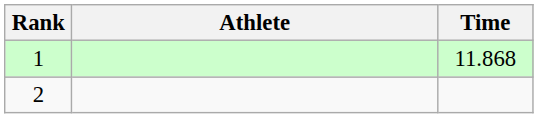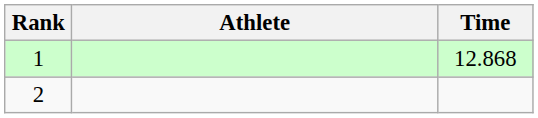 <table class=wikitable style="text-align:center">
 <tr>
 <th width=40>Rank</th>
 <th width=250>Athlete</th>
 <th width=60>Time</th>
 </tr>
 <tr bgcolor="ccffcc">
 <td>1</td>
 <td align=left></td>
-<td>11.868</td>
+<td>12.868</td>
 </tr>
 <tr>
 <td>2</td>
 <td align=left></td>
 <td></td>
 </tr>
 </table>
